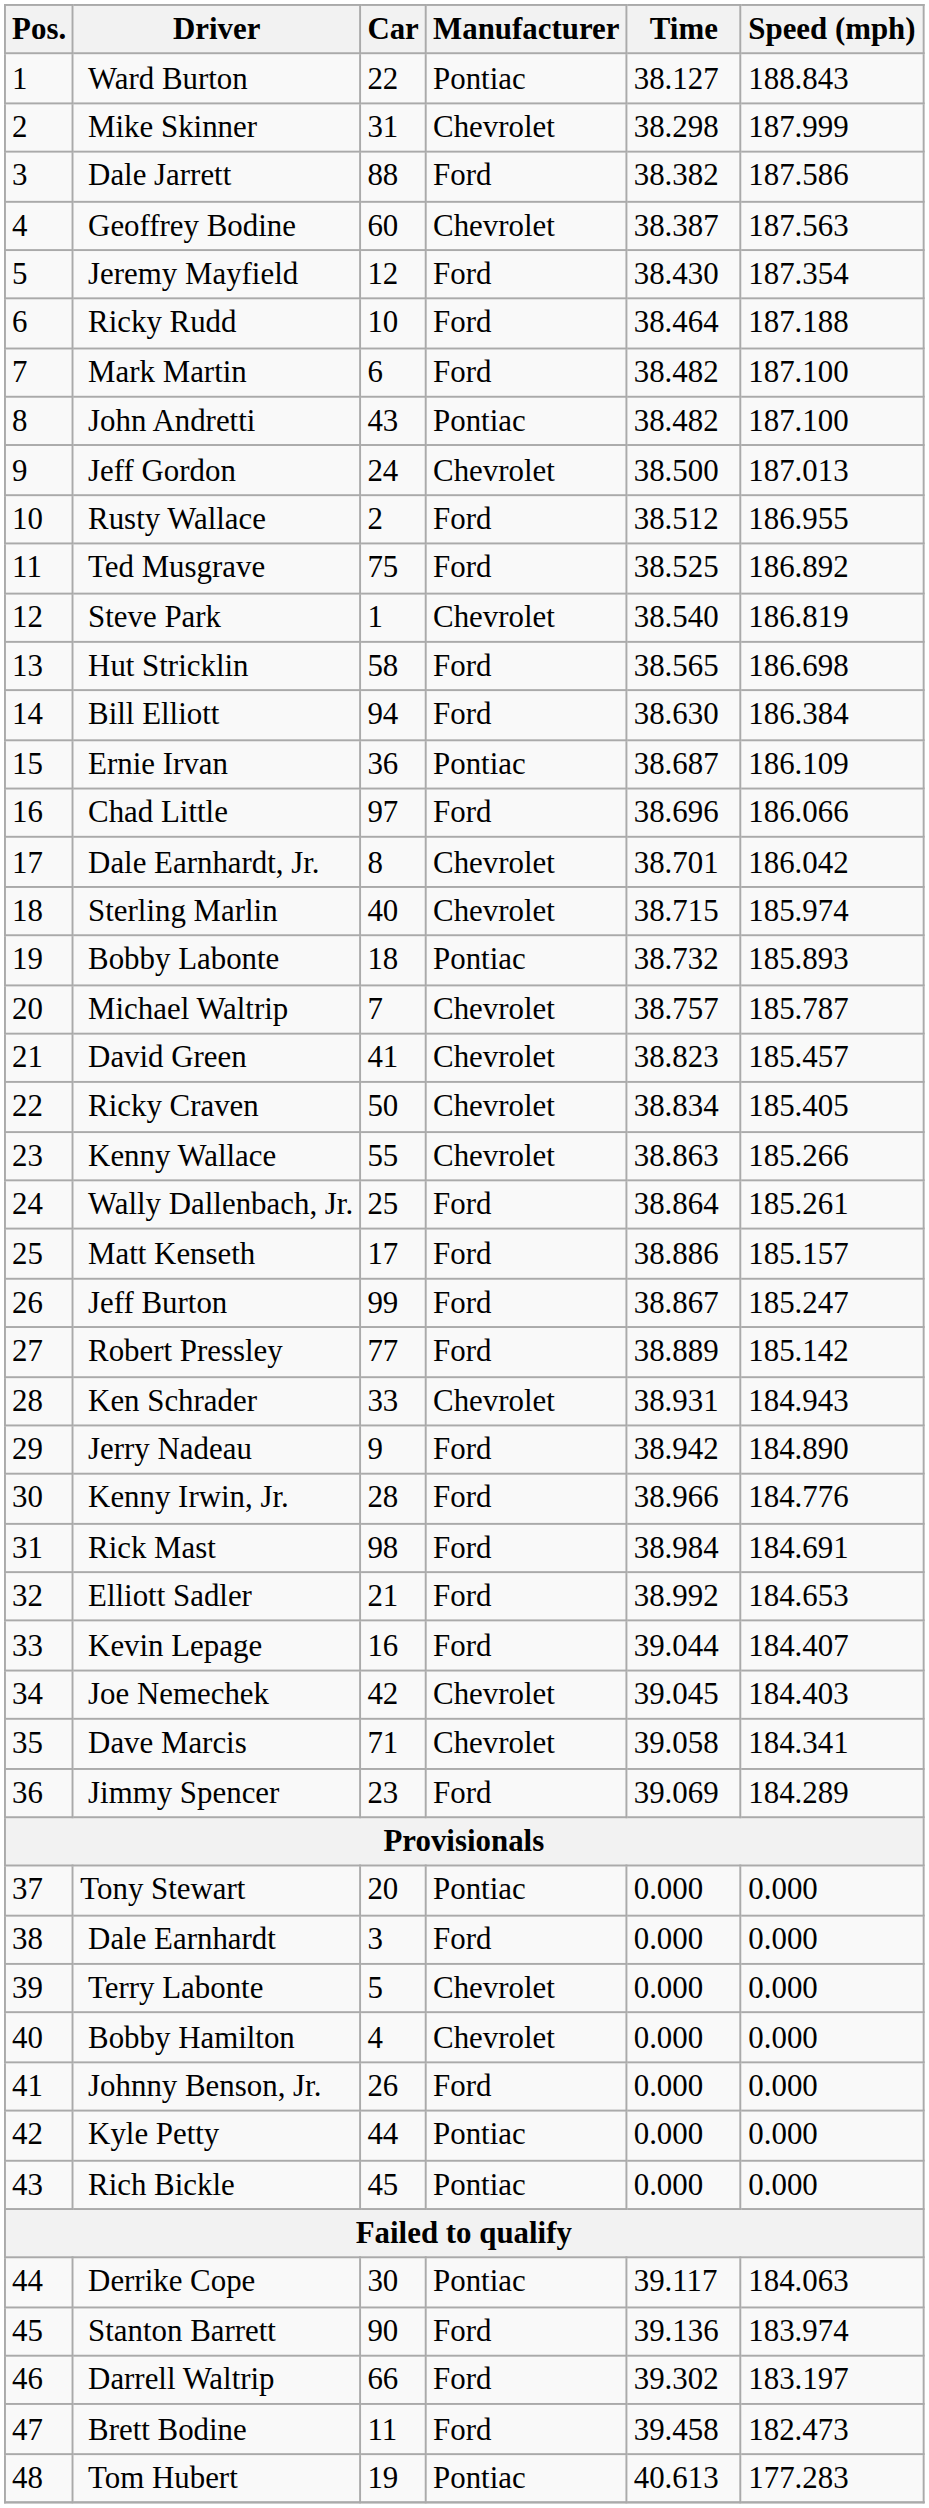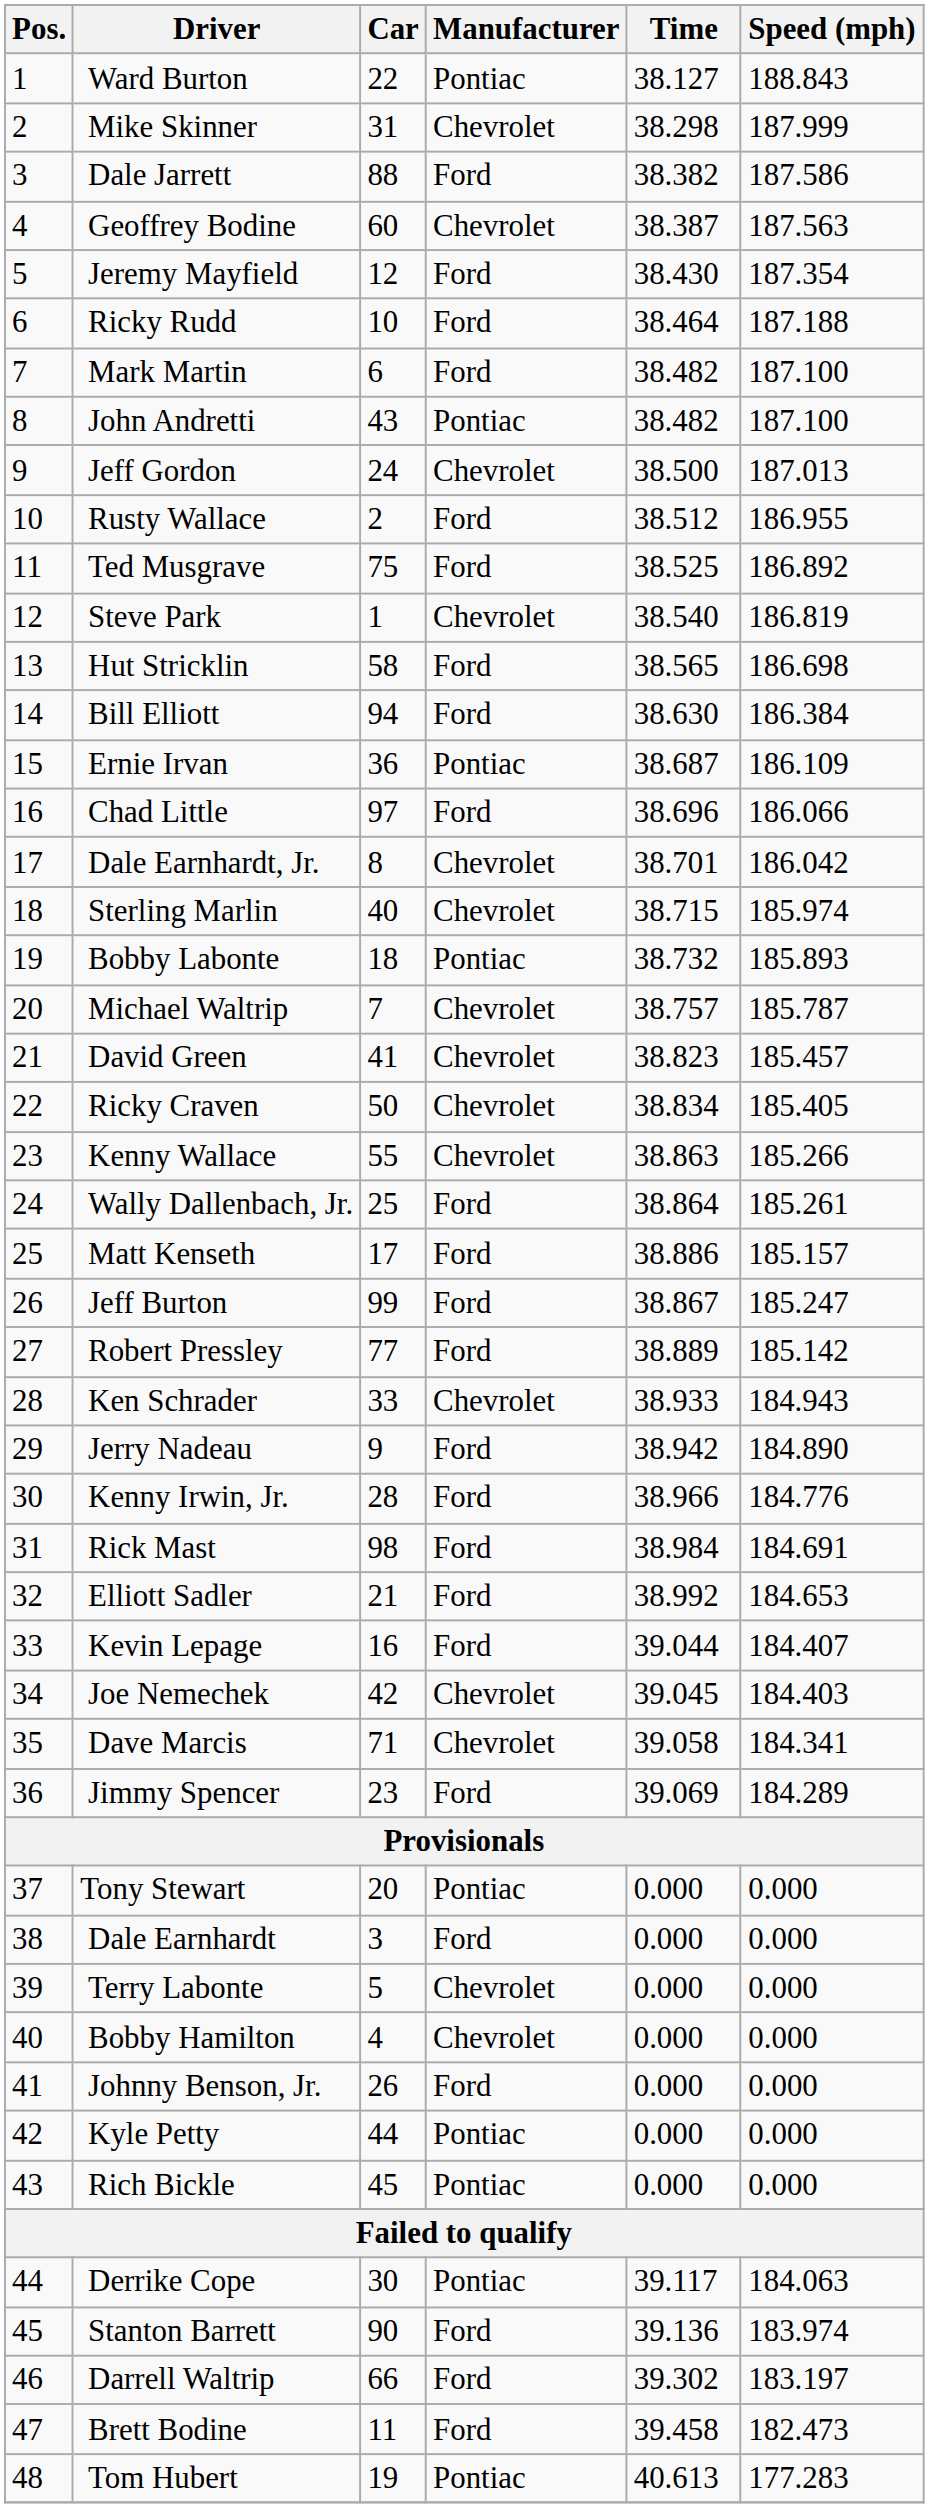 <table class="wikitable">
 <tr>
 <th>Pos.</th>
 <th>Driver</th>
 <th>Car</th>
 <th>Manufacturer</th>
 <th>Time</th>
 <th>Speed (mph)</th>
 </tr>
 <tr>
 <td>1</td>
 <td> Ward Burton</td>
 <td>22</td>
 <td>Pontiac</td>
 <td>38.127  </td>
 <td>188.843  </td>
 </tr>
 <tr>
 <td>2</td>
 <td> Mike Skinner</td>
 <td>31</td>
 <td>Chevrolet</td>
 <td>38.298  </td>
 <td>187.999  </td>
 </tr>
 <tr>
 <td>3</td>
 <td> Dale Jarrett</td>
 <td>88</td>
 <td>Ford</td>
 <td>38.382  </td>
 <td>187.586  </td>
 </tr>
 <tr>
 <td>4</td>
 <td> Geoffrey Bodine</td>
 <td>60</td>
 <td>Chevrolet</td>
 <td>38.387  </td>
 <td>187.563  </td>
 </tr>
 <tr>
 <td>5</td>
 <td> Jeremy Mayfield</td>
 <td>12</td>
 <td>Ford</td>
 <td>38.430  </td>
 <td>187.354  </td>
 </tr>
 <tr>
 <td>6</td>
 <td> Ricky Rudd</td>
 <td>10</td>
 <td>Ford</td>
 <td>38.464  </td>
 <td>187.188  </td>
 </tr>
 <tr>
 <td>7</td>
 <td> Mark Martin</td>
 <td>6</td>
 <td>Ford</td>
 <td>38.482  </td>
 <td>187.100  </td>
 </tr>
 <tr>
 <td>8</td>
 <td> John Andretti</td>
 <td>43</td>
 <td>Pontiac</td>
 <td>38.482  </td>
 <td>187.100  </td>
 </tr>
 <tr>
 <td>9</td>
 <td> Jeff Gordon</td>
 <td>24</td>
 <td>Chevrolet</td>
 <td>38.500  </td>
 <td>187.013  </td>
 </tr>
 <tr>
 <td>10</td>
 <td> Rusty Wallace</td>
 <td>2</td>
 <td>Ford</td>
 <td>38.512  </td>
 <td>186.955  </td>
 </tr>
 <tr>
 <td>11</td>
 <td> Ted Musgrave</td>
 <td>75</td>
 <td>Ford</td>
 <td>38.525  </td>
 <td>186.892  </td>
 </tr>
 <tr>
 <td>12</td>
 <td> Steve Park</td>
 <td>1</td>
 <td>Chevrolet</td>
 <td>38.540  </td>
 <td>186.819  </td>
 </tr>
 <tr>
 <td>13</td>
 <td> Hut Stricklin</td>
 <td>58</td>
 <td>Ford</td>
 <td>38.565  </td>
 <td>186.698  </td>
 </tr>
 <tr>
 <td>14</td>
 <td> Bill Elliott</td>
 <td>94</td>
 <td>Ford</td>
 <td>38.630  </td>
 <td>186.384  </td>
 </tr>
 <tr>
 <td>15</td>
 <td> Ernie Irvan</td>
 <td>36</td>
 <td>Pontiac</td>
 <td>38.687  </td>
 <td>186.109  </td>
 </tr>
 <tr>
 <td>16</td>
 <td> Chad Little</td>
 <td>97</td>
 <td>Ford</td>
 <td>38.696  </td>
 <td>186.066  </td>
 </tr>
 <tr>
 <td>17</td>
 <td> Dale Earnhardt, Jr.</td>
 <td>8</td>
 <td>Chevrolet</td>
 <td>38.701  </td>
 <td>186.042  </td>
 </tr>
 <tr>
 <td>18</td>
 <td> Sterling Marlin</td>
 <td>40</td>
 <td>Chevrolet</td>
 <td>38.715  </td>
 <td>185.974  </td>
 </tr>
 <tr>
 <td>19</td>
 <td> Bobby Labonte</td>
 <td>18</td>
 <td>Pontiac</td>
 <td>38.732  </td>
 <td>185.893  </td>
 </tr>
 <tr>
 <td>20</td>
 <td> Michael Waltrip</td>
 <td>7</td>
 <td>Chevrolet</td>
 <td>38.757  </td>
 <td>185.787  </td>
 </tr>
 <tr>
 <td>21</td>
 <td> David Green</td>
 <td>41</td>
 <td>Chevrolet</td>
 <td>38.823  </td>
 <td>185.457  </td>
 </tr>
 <tr>
 <td>22</td>
 <td> Ricky Craven</td>
 <td>50</td>
 <td>Chevrolet</td>
 <td>38.834  </td>
 <td>185.405  </td>
 </tr>
 <tr>
 <td>23</td>
 <td> Kenny Wallace</td>
 <td>55</td>
 <td>Chevrolet</td>
 <td>38.863  </td>
 <td>185.266  </td>
 </tr>
 <tr>
 <td>24</td>
 <td> Wally Dallenbach, Jr.</td>
 <td>25</td>
 <td>Ford</td>
 <td>38.864  </td>
 <td>185.261  </td>
 </tr>
 <tr>
 <td>25</td>
 <td> Matt Kenseth</td>
 <td>17</td>
 <td>Ford</td>
 <td>38.886  </td>
 <td>185.157  </td>
 </tr>
 <tr>
 <td>26</td>
 <td> Jeff Burton</td>
 <td>99</td>
 <td>Ford</td>
 <td>38.867  </td>
 <td>185.247  </td>
 </tr>
 <tr>
 <td>27</td>
 <td> Robert Pressley</td>
 <td>77</td>
 <td>Ford</td>
 <td>38.889  </td>
 <td>185.142  </td>
 </tr>
 <tr>
 <td>28</td>
 <td> Ken Schrader</td>
 <td>33</td>
 <td>Chevrolet</td>
-<td>38.931  </td>
+<td>38.933  </td>
 <td>184.943  </td>
 </tr>
 <tr>
 <td>29</td>
 <td> Jerry Nadeau</td>
 <td>9</td>
 <td>Ford</td>
 <td>38.942  </td>
 <td>184.890  </td>
 </tr>
 <tr>
 <td>30</td>
 <td> Kenny Irwin, Jr.</td>
 <td>28</td>
 <td>Ford</td>
 <td>38.966  </td>
 <td>184.776  </td>
 </tr>
 <tr>
 <td>31</td>
 <td> Rick Mast</td>
 <td>98</td>
 <td>Ford</td>
 <td>38.984  </td>
 <td>184.691  </td>
 </tr>
 <tr>
 <td>32</td>
 <td> Elliott Sadler</td>
 <td>21</td>
 <td>Ford</td>
 <td>38.992  </td>
 <td>184.653  </td>
 </tr>
 <tr>
 <td>33</td>
 <td> Kevin Lepage</td>
 <td>16</td>
 <td>Ford</td>
 <td>39.044  </td>
 <td>184.407  </td>
 </tr>
 <tr>
 <td>34</td>
 <td> Joe Nemechek</td>
 <td>42</td>
 <td>Chevrolet</td>
 <td>39.045  </td>
 <td>184.403  </td>
 </tr>
 <tr>
 <td>35</td>
 <td> Dave Marcis</td>
 <td>71</td>
 <td>Chevrolet</td>
 <td>39.058  </td>
 <td>184.341  </td>
 </tr>
 <tr>
 <td>36</td>
 <td> Jimmy Spencer</td>
 <td>23</td>
 <td>Ford</td>
 <td>39.069  </td>
 <td>184.289  </td>
 </tr>
 <tr>
 <th colspan="6">Provisionals</th>
 </tr>
 <tr>
 <td>37</td>
 <td>Tony Stewart</td>
 <td>20</td>
 <td>Pontiac</td>
 <td>0.000</td>
 <td>0.000</td>
 </tr>
 <tr>
 <td>38</td>
 <td> Dale Earnhardt</td>
 <td>3</td>
 <td>Ford</td>
 <td>0.000</td>
 <td>0.000</td>
 </tr>
 <tr>
 <td>39</td>
 <td> Terry Labonte</td>
 <td>5</td>
 <td>Chevrolet</td>
 <td>0.000</td>
 <td>0.000</td>
 </tr>
 <tr>
 <td>40</td>
 <td> Bobby Hamilton</td>
 <td>4</td>
 <td>Chevrolet</td>
 <td>0.000</td>
 <td>0.000</td>
 </tr>
 <tr>
 <td>41</td>
 <td> Johnny Benson, Jr.</td>
 <td>26</td>
 <td>Ford</td>
 <td>0.000</td>
 <td>0.000</td>
 </tr>
 <tr>
 <td>42</td>
 <td> Kyle Petty</td>
 <td>44</td>
 <td>Pontiac</td>
 <td>0.000</td>
 <td>0.000</td>
 </tr>
 <tr>
 <td>43</td>
 <td> Rich Bickle</td>
 <td>45</td>
 <td>Pontiac</td>
 <td>0.000</td>
 <td>0.000</td>
 </tr>
 <tr>
 <th colspan="6">Failed to qualify</th>
 </tr>
 <tr>
 <td>44</td>
 <td> Derrike Cope</td>
 <td>30</td>
 <td>Pontiac</td>
 <td>39.117  </td>
 <td>184.063  </td>
 </tr>
 <tr>
 <td>45</td>
 <td> Stanton Barrett</td>
 <td>90</td>
 <td>Ford</td>
 <td>39.136  </td>
 <td>183.974  </td>
 </tr>
 <tr>
 <td>46</td>
 <td> Darrell Waltrip</td>
 <td>66</td>
 <td>Ford</td>
 <td>39.302  </td>
 <td>183.197  </td>
 </tr>
 <tr>
 <td>47</td>
 <td> Brett Bodine</td>
 <td>11</td>
 <td>Ford</td>
 <td>39.458  </td>
 <td>182.473  </td>
 </tr>
 <tr>
 <td>48</td>
 <td> Tom Hubert</td>
 <td>19</td>
 <td>Pontiac</td>
 <td>40.613  </td>
 <td>177.283  </td>
 </tr>
 <tr>
 </tr>
 </table>
